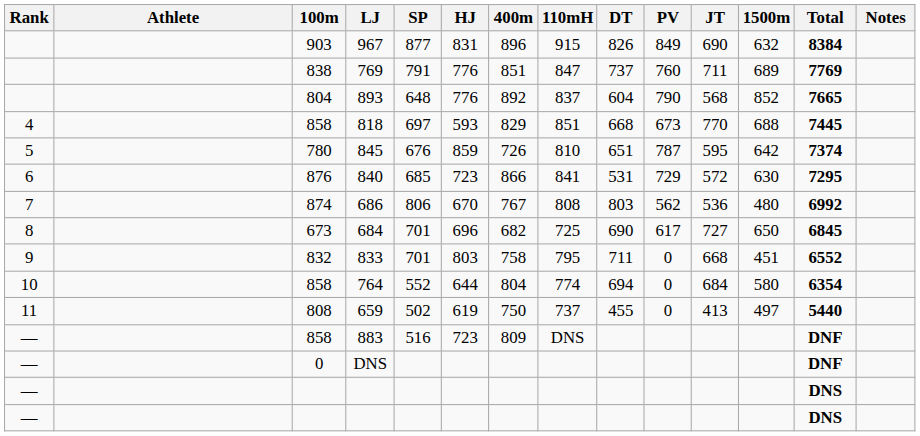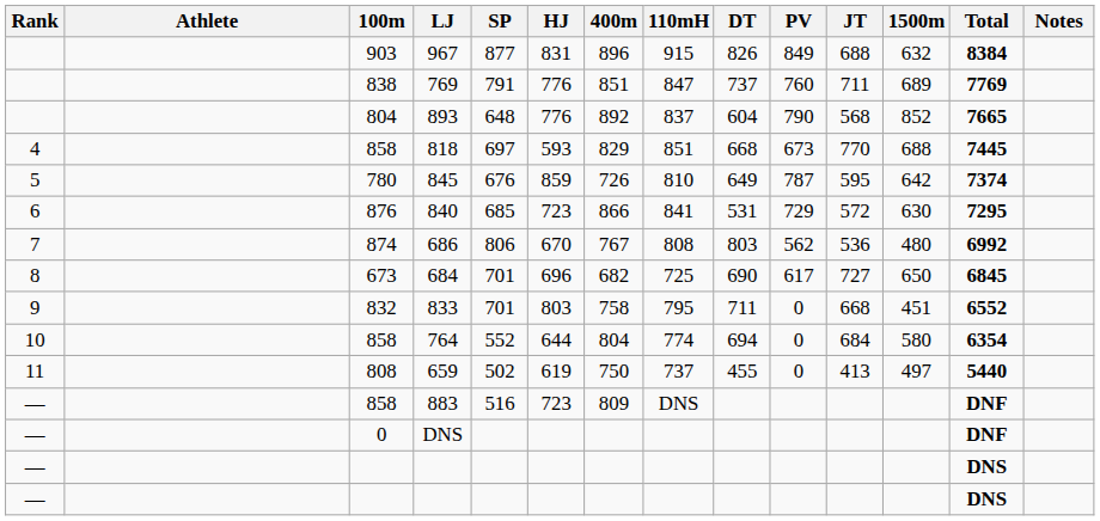 <table class=wikitable style="text-align:center">
 <tr>
 <th width=40>Rank</th>
 <th width=250>Athlete</th>
 <th width=45>100m</th>
 <th width=40>LJ</th>
 <th width=40>SP</th>
 <th width=40>HJ</th>
 <th width=40>400m</th>
 <th width=40>110mH</th>
 <th width=40>DT</th>
 <th width=40>PV</th>
 <th width=40>JT</th>
 <th width=40>1500m</th>
 <th width=55>Total</th>
 <th width=50>Notes</th>
 </tr>
 <tr>
 <td></td>
 <td align=left></td>
 <td>903</td>
 <td>967</td>
 <td>877</td>
 <td>831</td>
 <td>896</td>
 <td>915</td>
 <td>826</td>
 <td>849</td>
-<td>690</td>
+<td>688</td>
 <td>632</td>
 <td><strong>8384</strong></td>
 <td></td>
 </tr>
 <tr>
 <td></td>
 <td align=left></td>
 <td>838</td>
 <td>769</td>
 <td>791</td>
 <td>776</td>
 <td>851</td>
 <td>847</td>
 <td>737</td>
 <td>760</td>
 <td>711</td>
 <td>689</td>
 <td><strong>7769</strong></td>
 <td></td>
 </tr>
 <tr>
 <td></td>
 <td align=left></td>
 <td>804</td>
 <td>893</td>
 <td>648</td>
 <td>776</td>
 <td>892</td>
 <td>837</td>
 <td>604</td>
 <td>790</td>
 <td>568</td>
 <td>852</td>
 <td><strong>7665</strong></td>
 <td></td>
 </tr>
 <tr>
 <td>4</td>
 <td align=left></td>
 <td>858</td>
 <td>818</td>
 <td>697</td>
 <td>593</td>
 <td>829</td>
 <td>851</td>
 <td>668</td>
 <td>673</td>
 <td>770</td>
 <td>688</td>
 <td><strong>7445</strong></td>
 <td></td>
 </tr>
 <tr>
 <td>5</td>
 <td align=left></td>
 <td>780</td>
 <td>845</td>
 <td>676</td>
 <td>859</td>
 <td>726</td>
 <td>810</td>
-<td>651</td>
+<td>649</td>
 <td>787</td>
 <td>595</td>
 <td>642</td>
 <td><strong>7374</strong></td>
 <td></td>
 </tr>
 <tr>
 <td>6</td>
 <td align=left></td>
 <td>876</td>
 <td>840</td>
 <td>685</td>
 <td>723</td>
 <td>866</td>
 <td>841</td>
 <td>531</td>
 <td>729</td>
 <td>572</td>
 <td>630</td>
 <td><strong>7295</strong></td>
 <td></td>
 </tr>
 <tr>
 <td>7</td>
 <td align=left></td>
 <td>874</td>
 <td>686</td>
 <td>806</td>
 <td>670</td>
 <td>767</td>
 <td>808</td>
 <td>803</td>
 <td>562</td>
 <td>536</td>
 <td>480</td>
 <td><strong>6992</strong></td>
 <td></td>
 </tr>
 <tr>
 <td>8</td>
 <td align=left></td>
 <td>673</td>
 <td>684</td>
 <td>701</td>
 <td>696</td>
 <td>682</td>
 <td>725</td>
 <td>690</td>
 <td>617</td>
 <td>727</td>
 <td>650</td>
 <td><strong>6845</strong></td>
 <td></td>
 </tr>
 <tr>
 <td>9</td>
 <td align=left></td>
 <td>832</td>
 <td>833</td>
 <td>701</td>
 <td>803</td>
 <td>758</td>
 <td>795</td>
 <td>711</td>
 <td>0</td>
 <td>668</td>
 <td>451</td>
 <td><strong>6552</strong></td>
 <td></td>
 </tr>
 <tr>
 <td>10</td>
 <td align=left></td>
 <td>858</td>
 <td>764</td>
 <td>552</td>
 <td>644</td>
 <td>804</td>
 <td>774</td>
 <td>694</td>
 <td>0</td>
 <td>684</td>
 <td>580</td>
 <td><strong>6354</strong></td>
 <td></td>
 </tr>
 <tr>
 <td>11</td>
 <td align=left></td>
 <td>808</td>
 <td>659</td>
 <td>502</td>
 <td>619</td>
 <td>750</td>
 <td>737</td>
 <td>455</td>
 <td>0</td>
 <td>413</td>
 <td>497</td>
 <td><strong>5440</strong></td>
 <td></td>
 </tr>
 <tr>
 <td>—</td>
 <td align=left></td>
 <td>858</td>
 <td>883</td>
 <td>516</td>
 <td>723</td>
 <td>809</td>
 <td>DNS</td>
 <td></td>
 <td></td>
 <td></td>
 <td></td>
 <td><strong>DNF</strong></td>
 <td></td>
 </tr>
 <tr>
 <td>—</td>
 <td align=left></td>
 <td>0</td>
 <td>DNS</td>
 <td></td>
 <td></td>
 <td></td>
 <td></td>
 <td></td>
 <td></td>
 <td></td>
 <td></td>
 <td><strong>DNF</strong></td>
 <td></td>
 </tr>
 <tr>
 <td>—</td>
 <td align=left></td>
 <td></td>
 <td></td>
 <td></td>
 <td></td>
 <td></td>
 <td></td>
 <td></td>
 <td></td>
 <td></td>
 <td></td>
 <td><strong>DNS</strong></td>
 <td></td>
 </tr>
 <tr>
 <td>—</td>
 <td align=left></td>
 <td></td>
 <td></td>
 <td></td>
 <td></td>
 <td></td>
 <td></td>
 <td></td>
 <td></td>
 <td></td>
 <td></td>
 <td><strong>DNS</strong></td>
 <td></td>
 </tr>
 </table>
